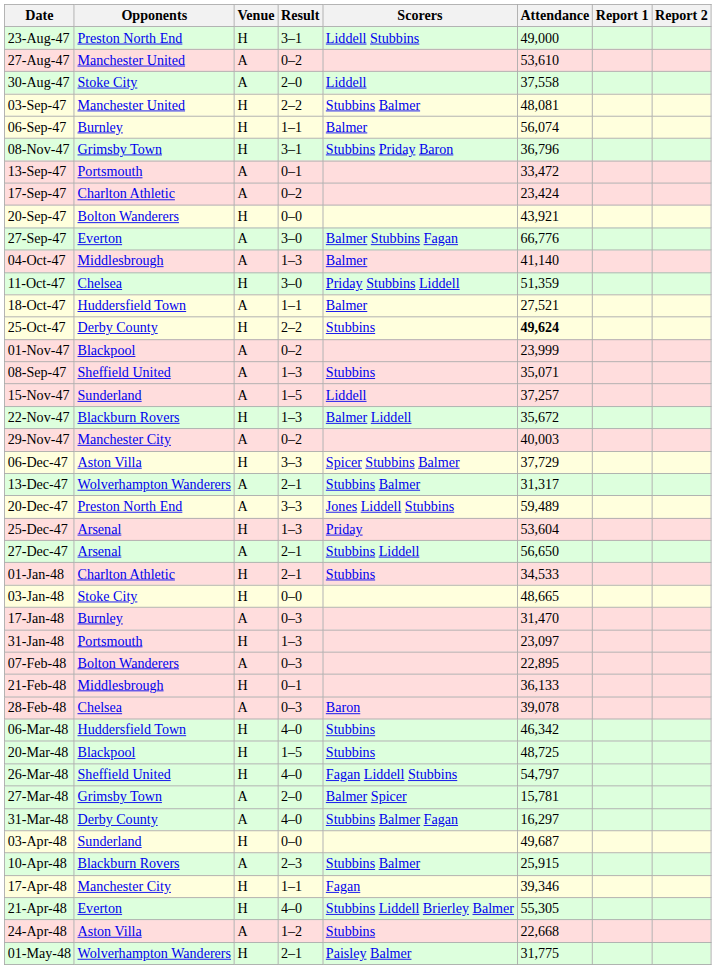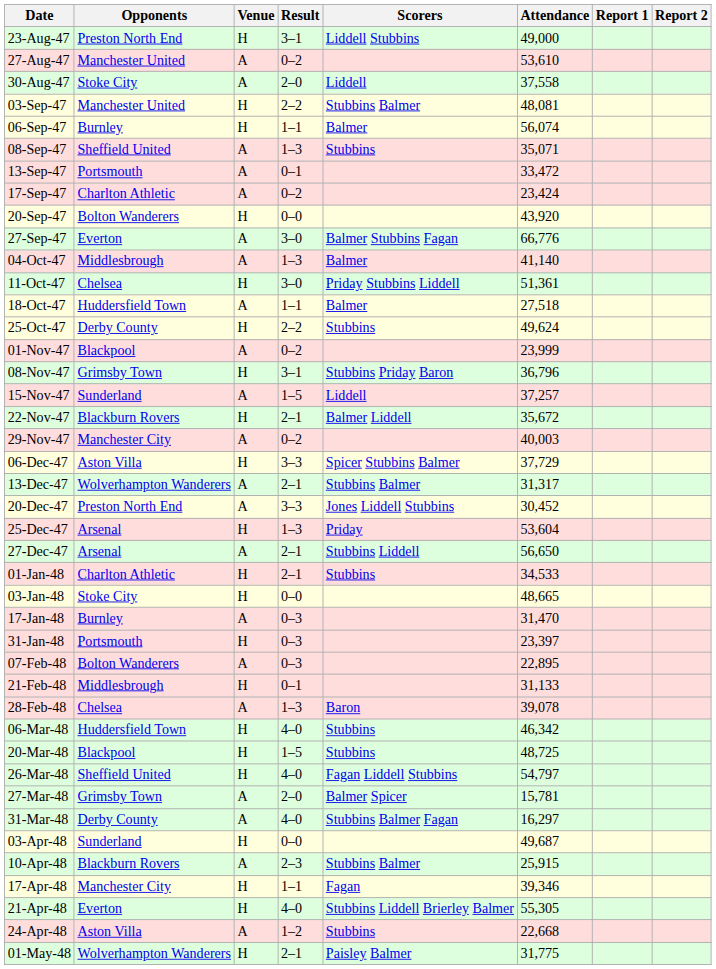 <table class=wikitable>
 <tr>
 <th>Date</th>
 <th>Opponents</th>
 <th>Venue</th>
 <th>Result</th>
 <th>Scorers</th>
 <th>Attendance</th>
 <th>Report 1</th>
 <th>Report 2</th>
 </tr>
 <tr bgcolor="#ddffdd">
 <td>23-Aug-47</td>
 <td><a href='#'>Preston North End</a></td>
 <td>H</td>
 <td>3–1</td>
 <td><a href='#'>Liddell</a>  <a href='#'>Stubbins</a> </td>
 <td>49,000</td>
 <td></td>
 <td></td>
 </tr>
 <tr bgcolor="#ffdddd">
 <td>27-Aug-47</td>
 <td><a href='#'>Manchester United</a></td>
 <td>A</td>
 <td>0–2</td>
 <td></td>
 <td>53,610</td>
 <td></td>
 <td></td>
 </tr>
 <tr bgcolor="#ddffdd">
 <td>30-Aug-47</td>
 <td><a href='#'>Stoke City</a></td>
 <td>A</td>
 <td>2–0</td>
 <td><a href='#'>Liddell</a> </td>
 <td>37,558</td>
 <td></td>
 <td></td>
 </tr>
 <tr bgcolor="#ffffdd">
 <td>03-Sep-47</td>
 <td><a href='#'>Manchester United</a></td>
 <td>H</td>
 <td>2–2</td>
 <td><a href='#'>Stubbins</a>  <a href='#'>Balmer</a> </td>
 <td>48,081</td>
 <td></td>
 <td></td>
 </tr>
 <tr bgcolor="#ffffdd">
 <td>06-Sep-47</td>
 <td><a href='#'>Burnley</a></td>
 <td>H</td>
 <td>1–1</td>
 <td><a href='#'>Balmer</a> </td>
 <td>56,074</td>
 <td></td>
 <td></td>
 </tr>
-<tr bgcolor="#ddffdd">
-<td>08-Nov-47</td>
-<td><a href='#'>Grimsby Town</a></td>
-<td>H</td>
-<td>3–1</td>
-<td><a href='#'>Stubbins</a>  <a href='#'>Priday</a>  <a href='#'>Baron</a> </td>
-<td>36,796</td>
+<tr bgcolor="#ffdddd">
+<td>08-Sep-47</td>
+<td><a href='#'>Sheffield United</a></td>
+<td>A</td>
+<td>1–3</td>
+<td><a href='#'>Stubbins</a> </td>
+<td>35,071</td>
 <td></td>
 <td></td>
 </tr>
 <tr bgcolor="#ffdddd">
 <td>13-Sep-47</td>
 <td><a href='#'>Portsmouth</a></td>
 <td>A</td>
 <td>0–1</td>
 <td></td>
 <td>33,472</td>
 <td></td>
 <td></td>
 </tr>
 <tr bgcolor="#ffdddd">
 <td>17-Sep-47</td>
 <td><a href='#'>Charlton Athletic</a></td>
 <td>A</td>
 <td>0–2</td>
 <td></td>
 <td>23,424</td>
 <td></td>
 <td></td>
 </tr>
 <tr bgcolor="#ffffdd">
 <td>20-Sep-47</td>
 <td><a href='#'>Bolton Wanderers</a></td>
 <td>H</td>
 <td>0–0</td>
 <td></td>
-<td>43,921</td>
+<td>43,920</td>
 <td></td>
 <td></td>
 </tr>
 <tr bgcolor="#ddffdd">
 <td>27-Sep-47</td>
 <td><a href='#'>Everton</a></td>
 <td>A</td>
 <td>3–0</td>
 <td><a href='#'>Balmer</a>  <a href='#'>Stubbins</a>  <a href='#'>Fagan</a> </td>
 <td>66,776</td>
 <td></td>
 <td></td>
 </tr>
 <tr bgcolor="#ffdddd">
 <td>04-Oct-47</td>
 <td><a href='#'>Middlesbrough</a></td>
 <td>A</td>
 <td>1–3</td>
 <td><a href='#'>Balmer</a> </td>
 <td>41,140</td>
 <td></td>
 <td></td>
 </tr>
 <tr bgcolor="#ddffdd">
 <td>11-Oct-47</td>
 <td><a href='#'>Chelsea</a></td>
 <td>H</td>
 <td>3–0</td>
 <td><a href='#'>Priday</a>  <a href='#'>Stubbins</a> <a href='#'>Liddell</a> </td>
-<td>51,359</td>
+<td>51,361</td>
 <td></td>
 <td></td>
 </tr>
 <tr bgcolor="#ffffdd">
 <td>18-Oct-47</td>
 <td><a href='#'>Huddersfield Town</a></td>
 <td>A</td>
 <td>1–1</td>
 <td><a href='#'>Balmer</a> </td>
-<td>27,521</td>
+<td>27,518</td>
 <td></td>
 <td></td>
 </tr>
 <tr bgcolor="#ffffdd">
 <td>25-Oct-47</td>
 <td><a href='#'>Derby County</a></td>
 <td>H</td>
 <td>2–2</td>
 <td><a href='#'>Stubbins</a> </td>
-<td><strong>49,624</strong></td>
+<td>49,624</td>
 <td></td>
 <td></td>
 </tr>
 <tr bgcolor="#ffdddd">
 <td>01-Nov-47</td>
 <td><a href='#'>Blackpool</a></td>
 <td>A</td>
 <td>0–2</td>
 <td></td>
 <td>23,999</td>
 <td></td>
 <td></td>
 </tr>
-<tr bgcolor="#ffdddd">
-<td>08-Sep-47</td>
-<td><a href='#'>Sheffield United</a></td>
-<td>A</td>
-<td>1–3</td>
-<td><a href='#'>Stubbins</a> </td>
-<td>35,071</td>
+<tr bgcolor="#ddffdd">
+<td>08-Nov-47</td>
+<td><a href='#'>Grimsby Town</a></td>
+<td>H</td>
+<td>3–1</td>
+<td><a href='#'>Stubbins</a>  <a href='#'>Priday</a>  <a href='#'>Baron</a> </td>
+<td>36,796</td>
 <td></td>
 <td></td>
 </tr>
 <tr bgcolor="#ffdddd">
 <td>15-Nov-47</td>
 <td><a href='#'>Sunderland</a></td>
 <td>A</td>
 <td>1–5</td>
 <td><a href='#'>Liddell</a> </td>
 <td>37,257</td>
 <td></td>
 <td></td>
 </tr>
 <tr bgcolor="#ddffdd">
 <td>22-Nov-47</td>
 <td><a href='#'>Blackburn Rovers</a></td>
 <td>H</td>
-<td>1–3</td>
+<td>2–1</td>
 <td><a href='#'>Balmer</a>  <a href='#'>Liddell</a> </td>
 <td>35,672</td>
 <td></td>
 <td></td>
 </tr>
 <tr bgcolor="#ffdddd">
 <td>29-Nov-47</td>
 <td><a href='#'>Manchester City</a></td>
 <td>A</td>
 <td>0–2</td>
 <td></td>
 <td>40,003</td>
 <td></td>
 <td></td>
 </tr>
 <tr bgcolor="#ffffdd">
 <td>06-Dec-47</td>
 <td><a href='#'>Aston Villa</a></td>
 <td>H</td>
 <td>3–3</td>
 <td><a href='#'>Spicer</a> <a href='#'>Stubbins</a> <a href='#'>Balmer</a> </td>
 <td>37,729</td>
 <td></td>
 <td></td>
 </tr>
 <tr bgcolor="#ddffdd">
 <td>13-Dec-47</td>
 <td><a href='#'>Wolverhampton Wanderers</a></td>
 <td>A</td>
 <td>2–1</td>
 <td><a href='#'>Stubbins</a>  <a href='#'>Balmer</a> </td>
 <td>31,317</td>
 <td></td>
 <td></td>
 </tr>
 <tr bgcolor="#ffffdd">
 <td>20-Dec-47</td>
 <td><a href='#'>Preston North End</a></td>
 <td>A</td>
 <td>3–3</td>
 <td><a href='#'>Jones</a>  <a href='#'>Liddell</a>  <a href='#'>Stubbins</a> </td>
-<td>59,489</td>
+<td>30,452</td>
 <td></td>
 <td></td>
 </tr>
 <tr bgcolor="#ffdddd">
 <td>25-Dec-47</td>
 <td><a href='#'>Arsenal</a></td>
 <td>H</td>
 <td>1–3</td>
 <td><a href='#'>Priday</a> </td>
 <td>53,604</td>
 <td></td>
 <td></td>
 </tr>
 <tr bgcolor="#ddffdd">
 <td>27-Dec-47</td>
 <td><a href='#'>Arsenal</a></td>
 <td>A</td>
 <td>2–1</td>
 <td><a href='#'>Stubbins</a>  <a href='#'>Liddell</a> </td>
 <td>56,650</td>
 <td></td>
 <td></td>
 </tr>
 <tr bgcolor="#ffdddd">
 <td>01-Jan-48</td>
 <td><a href='#'>Charlton Athletic</a></td>
 <td>H</td>
 <td>2–1</td>
 <td><a href='#'>Stubbins</a> </td>
 <td>34,533</td>
 <td></td>
 <td></td>
 </tr>
 <tr bgcolor="#ffffdd">
 <td>03-Jan-48</td>
 <td><a href='#'>Stoke City</a></td>
 <td>H</td>
 <td>0–0</td>
 <td></td>
 <td>48,665</td>
 <td></td>
 <td></td>
 </tr>
 <tr bgcolor="#ffdddd">
 <td>17-Jan-48</td>
 <td><a href='#'>Burnley</a></td>
 <td>A</td>
 <td>0–3</td>
 <td></td>
 <td>31,470</td>
 <td></td>
 <td></td>
 </tr>
 <tr bgcolor="#ffdddd">
 <td>31-Jan-48</td>
 <td><a href='#'>Portsmouth</a></td>
 <td>H</td>
-<td>1–3</td>
+<td>0–3</td>
 <td></td>
-<td>23,097</td>
+<td>23,397</td>
 <td></td>
 <td></td>
 </tr>
 <tr bgcolor="#ffdddd">
 <td>07-Feb-48</td>
 <td><a href='#'>Bolton Wanderers</a></td>
 <td>A</td>
 <td>0–3</td>
 <td></td>
 <td>22,895</td>
 <td></td>
 <td></td>
 </tr>
 <tr bgcolor="#ffdddd">
 <td>21-Feb-48</td>
 <td><a href='#'>Middlesbrough</a></td>
 <td>H</td>
 <td>0–1</td>
 <td></td>
-<td>36,133</td>
+<td>31,133</td>
 <td></td>
 <td></td>
 </tr>
 <tr bgcolor="#ffdddd">
 <td>28-Feb-48</td>
 <td><a href='#'>Chelsea</a></td>
 <td>A</td>
-<td>0–3</td>
+<td>1–3</td>
 <td><a href='#'>Baron</a> </td>
 <td>39,078</td>
 <td></td>
 <td></td>
 </tr>
 <tr bgcolor="#ddffdd">
 <td>06-Mar-48</td>
 <td><a href='#'>Huddersfield Town</a></td>
 <td>H</td>
 <td>4–0</td>
 <td><a href='#'>Stubbins</a> </td>
 <td>46,342</td>
 <td></td>
 <td></td>
 </tr>
 <tr bgcolor="#ddffdd">
 <td>20-Mar-48</td>
 <td><a href='#'>Blackpool</a></td>
 <td>H</td>
 <td>1–5</td>
 <td><a href='#'>Stubbins</a> </td>
 <td>48,725</td>
 <td></td>
 <td></td>
 </tr>
 <tr bgcolor="#ddffdd">
 <td>26-Mar-48</td>
 <td><a href='#'>Sheffield United</a></td>
 <td>H</td>
 <td>4–0</td>
 <td><a href='#'>Fagan</a>  <a href='#'>Liddell</a>  <a href='#'>Stubbins</a> </td>
 <td>54,797</td>
 <td></td>
 <td></td>
 </tr>
 <tr bgcolor="#ddffdd">
 <td>27-Mar-48</td>
 <td><a href='#'>Grimsby Town</a></td>
 <td>A</td>
 <td>2–0</td>
 <td><a href='#'>Balmer</a>  <a href='#'>Spicer</a> </td>
 <td>15,781</td>
 <td></td>
 <td></td>
 </tr>
 <tr bgcolor="#ddffdd">
 <td>31-Mar-48</td>
 <td><a href='#'>Derby County</a></td>
 <td>A</td>
 <td>4–0</td>
 <td><a href='#'>Stubbins</a>  <a href='#'>Balmer</a>  <a href='#'>Fagan</a> </td>
 <td>16,297</td>
 <td></td>
 <td></td>
 </tr>
 <tr bgcolor="#ffffdd">
 <td>03-Apr-48</td>
 <td><a href='#'>Sunderland</a></td>
 <td>H</td>
 <td>0–0</td>
 <td></td>
 <td>49,687</td>
 <td></td>
 <td></td>
 </tr>
 <tr bgcolor="#ddffdd">
 <td>10-Apr-48</td>
 <td><a href='#'>Blackburn Rovers</a></td>
 <td>A</td>
 <td>2–3</td>
 <td><a href='#'>Stubbins</a>  <a href='#'>Balmer</a> </td>
 <td>25,915</td>
 <td></td>
 <td></td>
 </tr>
 <tr bgcolor="#ffffdd">
 <td>17-Apr-48</td>
 <td><a href='#'>Manchester City</a></td>
 <td>H</td>
 <td>1–1</td>
 <td><a href='#'>Fagan</a> </td>
 <td>39,346</td>
 <td></td>
 <td></td>
 </tr>
 <tr bgcolor="#ddffdd">
 <td>21-Apr-48</td>
 <td><a href='#'>Everton</a></td>
 <td>H</td>
 <td>4–0</td>
 <td><a href='#'>Stubbins</a>  <a href='#'>Liddell</a>  <a href='#'>Brierley</a>  <a href='#'>Balmer</a> </td>
 <td>55,305</td>
 <td></td>
 <td></td>
 </tr>
 <tr bgcolor="#ffdddd">
 <td>24-Apr-48</td>
 <td><a href='#'>Aston Villa</a></td>
 <td>A</td>
 <td>1–2</td>
 <td><a href='#'>Stubbins</a> </td>
 <td>22,668</td>
 <td></td>
 <td></td>
 </tr>
 <tr bgcolor="#ddffdd">
 <td>01-May-48</td>
 <td><a href='#'>Wolverhampton Wanderers</a></td>
 <td>H</td>
 <td>2–1</td>
 <td><a href='#'>Paisley</a>  <a href='#'>Balmer</a> </td>
 <td>31,775</td>
 <td></td>
 <td></td>
 </tr>
 </table>
